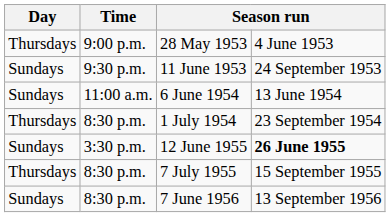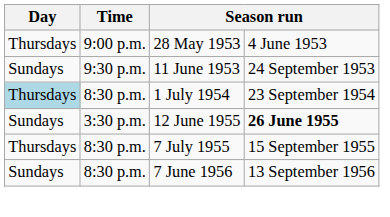 <table class="wikitable">
 <tr>
 <th>Day</th>
 <th>Time</th>
 <th colspan="2">Season run</th>
 </tr>
 <tr>
 <td>Thursdays</td>
 <td>9:00 p.m.</td>
 <td>28 May 1953</td>
 <td>4 June 1953</td>
 </tr>
 <tr>
 <td>Sundays</td>
 <td>9:30 p.m.</td>
 <td>11 June 1953</td>
 <td>24 September 1953</td>
 </tr>
 <tr>
-<td>Sundays</td>
-<td>11:00 a.m.</td>
-<td>6 June 1954</td>
-<td>13 June 1954</td>
-</tr>
-<tr>
-<td>Thursdays</td>
+<td style="background: lightblue;">Thursdays</td>
 <td>8:30 p.m.</td>
 <td>1 July 1954</td>
 <td>23 September 1954</td>
 </tr>
 <tr>
 <td>Sundays</td>
 <td>3:30 p.m.</td>
 <td>12 June 1955</td>
 <td><strong>26 June 1955</strong></td>
 </tr>
 <tr>
 <td>Thursdays</td>
 <td>8:30 p.m.</td>
 <td>7 July 1955</td>
 <td>15 September 1955</td>
 </tr>
 <tr>
 <td>Sundays</td>
 <td>8:30 p.m.</td>
 <td>7 June 1956</td>
 <td>13 September 1956</td>
 </tr>
 </table>
